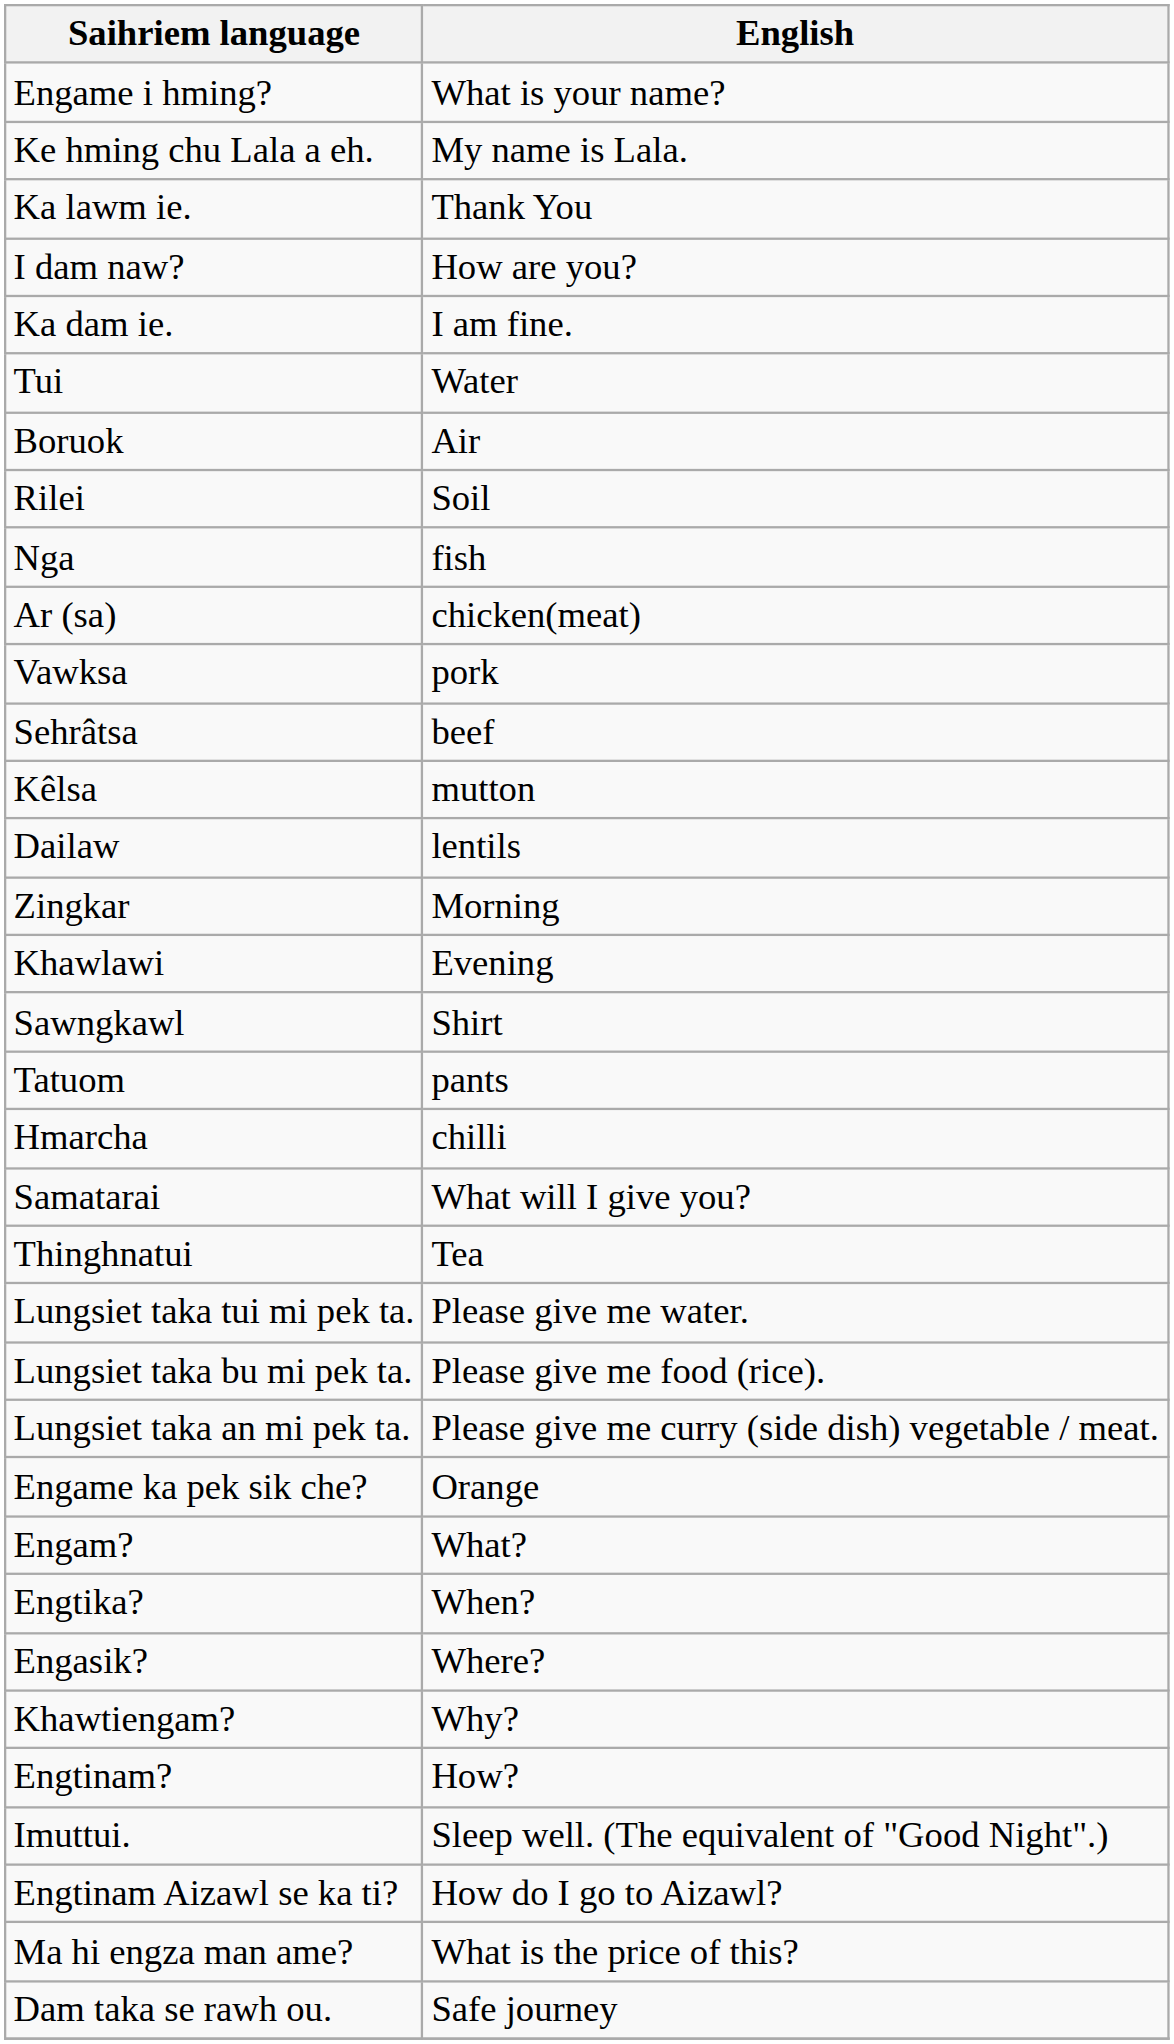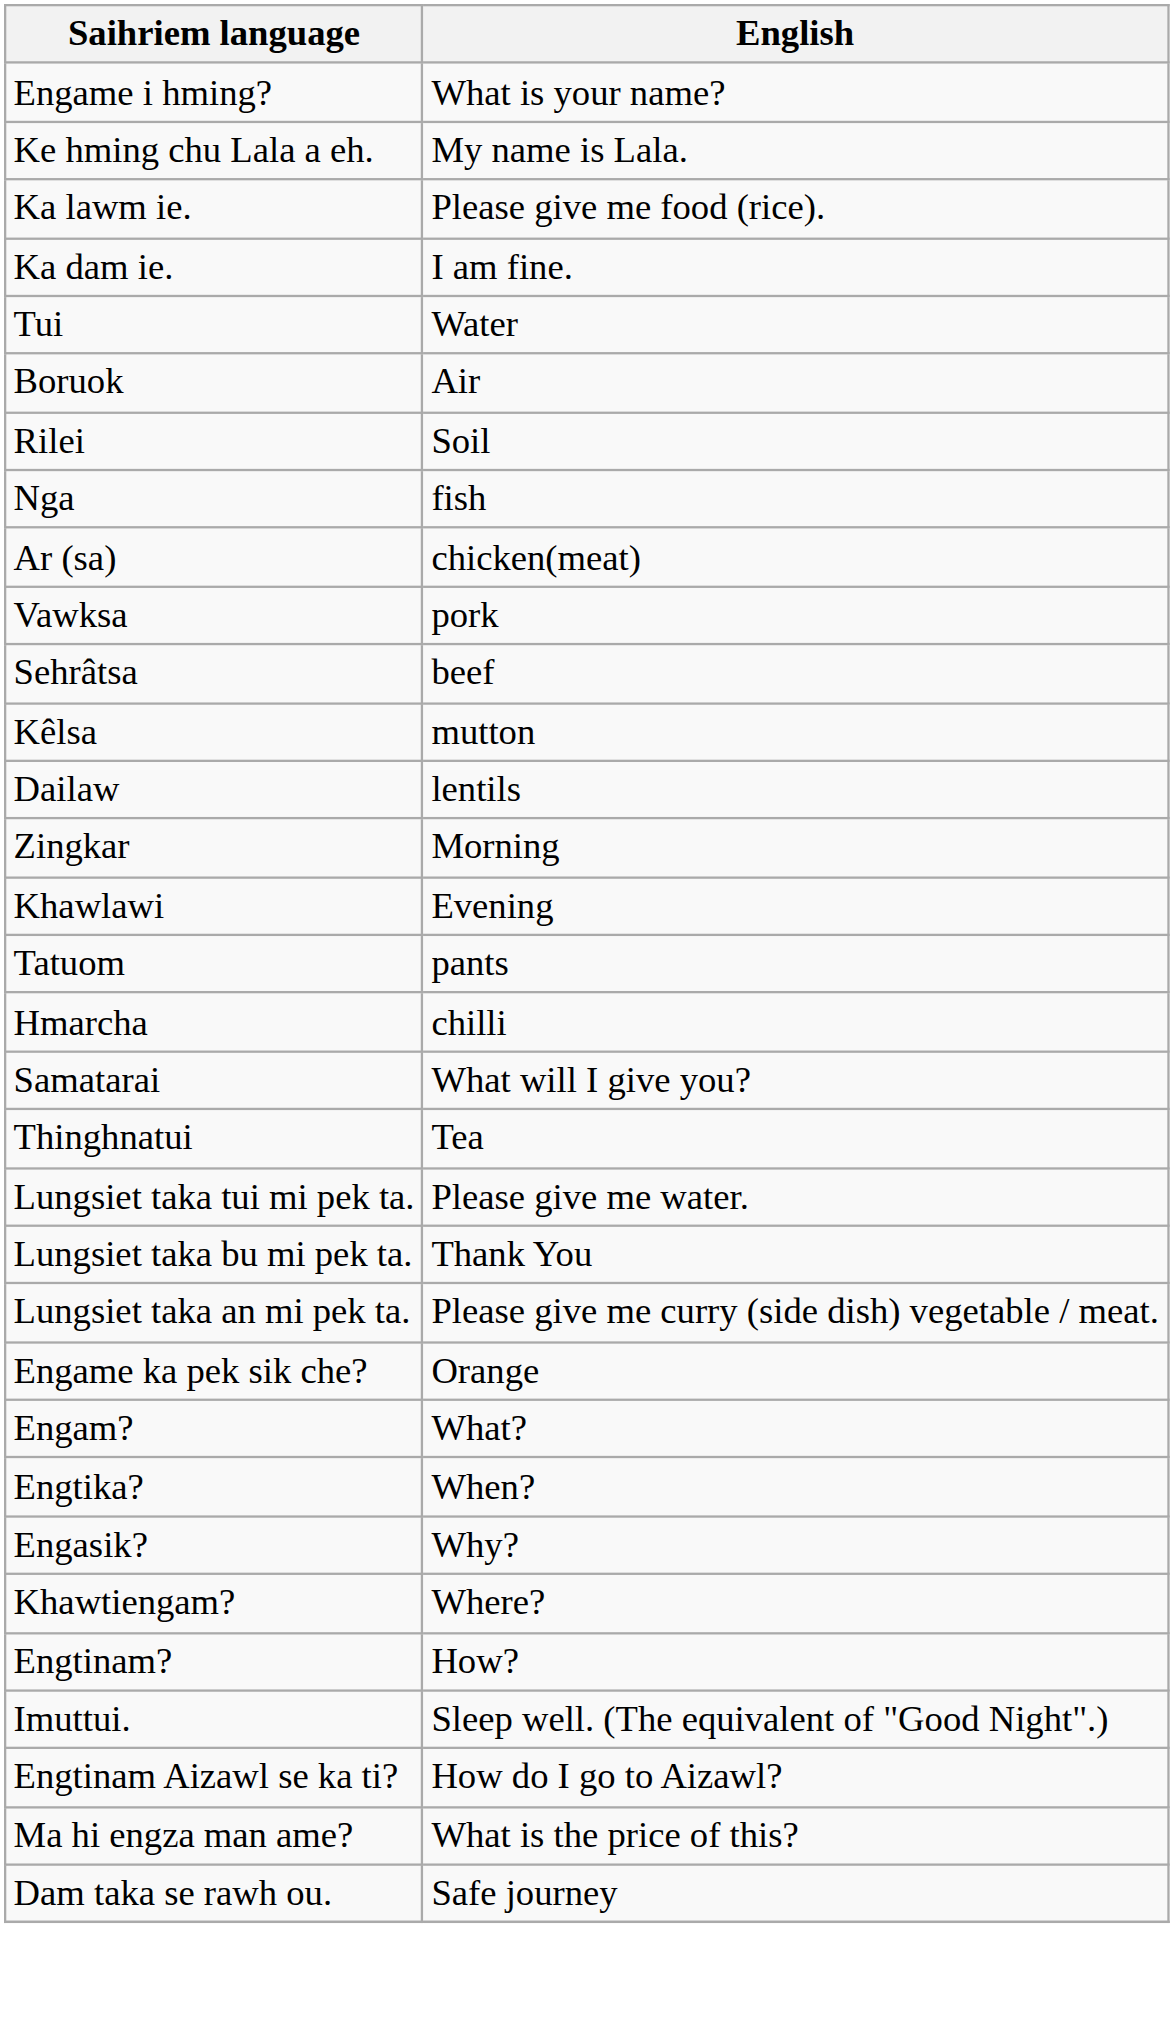 <table class="wikitable">
 <tr>
 <th>Saihriem language</th>
 <th>English</th>
 </tr>
 <tr>
 <td>Engame i hming?</td>
 <td>What is your name?</td>
 </tr>
 <tr>
 <td>Ke hming chu Lala a eh.</td>
 <td>My name is Lala.</td>
 </tr>
 <tr>
 <td>Ka lawm ie.</td>
-<td>Thank You</td>
-</tr>
-<tr>
-<td>I dam naw?</td>
-<td>How are you?</td>
+<td>Please give me food (rice).</td>
 </tr>
 <tr>
 <td>Ka dam ie.</td>
 <td>I am fine.</td>
 </tr>
 <tr>
 <td>Tui</td>
 <td>Water</td>
 </tr>
 <tr>
 <td>Boruok</td>
 <td>Air</td>
 </tr>
 <tr>
 <td>Rilei</td>
 <td>Soil</td>
 </tr>
 <tr>
 <td>Nga</td>
 <td>fish</td>
 </tr>
 <tr>
 <td>Ar (sa)</td>
 <td>chicken(meat)</td>
 </tr>
 <tr>
 <td>Vawksa</td>
 <td>pork</td>
 </tr>
 <tr>
 <td>Sehrâtsa</td>
 <td>beef</td>
 </tr>
 <tr>
 <td>Kêlsa</td>
 <td>mutton</td>
 </tr>
 <tr>
 <td>Dailaw</td>
 <td>lentils</td>
 </tr>
 <tr>
 <td>Zingkar</td>
 <td>Morning</td>
 </tr>
 <tr>
 <td>Khawlawi</td>
 <td>Evening</td>
 </tr>
 <tr>
-<td>Sawngkawl</td>
-<td>Shirt</td>
-</tr>
-<tr>
 <td>Tatuom</td>
 <td>pants</td>
 </tr>
 <tr>
 <td>Hmarcha</td>
 <td>chilli</td>
 </tr>
 <tr>
 <td>Samatarai</td>
 <td>What will I give you?</td>
 </tr>
 <tr>
 <td>Thinghnatui</td>
 <td>Tea</td>
 </tr>
 <tr>
 <td>Lungsiet taka tui mi pek ta.</td>
 <td>Please give me water.</td>
 </tr>
 <tr>
 <td>Lungsiet taka bu mi pek ta.</td>
-<td>Please give me food (rice).</td>
+<td>Thank You</td>
 </tr>
 <tr>
 <td>Lungsiet taka an mi pek ta.</td>
 <td>Please give me curry (side dish) vegetable / meat.</td>
 </tr>
 <tr>
 <td>Engame ka pek sik che?</td>
 <td>Orange</td>
 </tr>
 <tr>
 <td>Engam?</td>
 <td>What?</td>
 </tr>
 <tr>
 <td>Engtika?</td>
 <td>When?</td>
 </tr>
 <tr>
 <td>Engasik?</td>
-<td>Where?</td>
+<td>Why?</td>
 </tr>
 <tr>
 <td>Khawtiengam?</td>
-<td>Why?</td>
+<td>Where?</td>
 </tr>
 <tr>
 <td>Engtinam?</td>
 <td>How?</td>
 </tr>
 <tr>
 <td>Imuttui.</td>
 <td>Sleep well. (The equivalent of "Good Night".)</td>
 </tr>
 <tr>
 <td>Engtinam Aizawl se ka ti?</td>
 <td>How do I go to Aizawl?</td>
 </tr>
 <tr>
 <td>Ma hi engza man ame?</td>
 <td>What is the price of this?</td>
 </tr>
 <tr>
 <td>Dam taka se rawh ou.</td>
 <td>Safe journey</td>
 </tr>
 <tr>
 </tr>
 </table>
